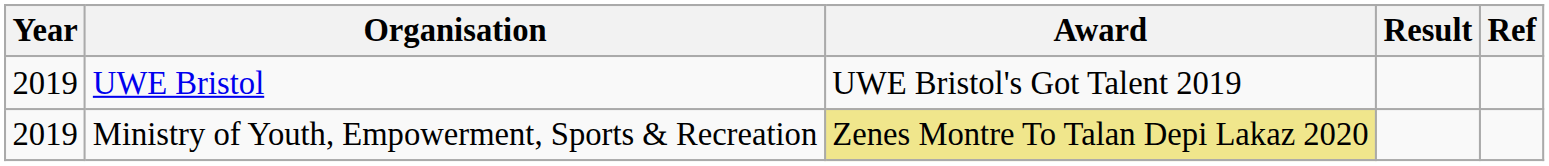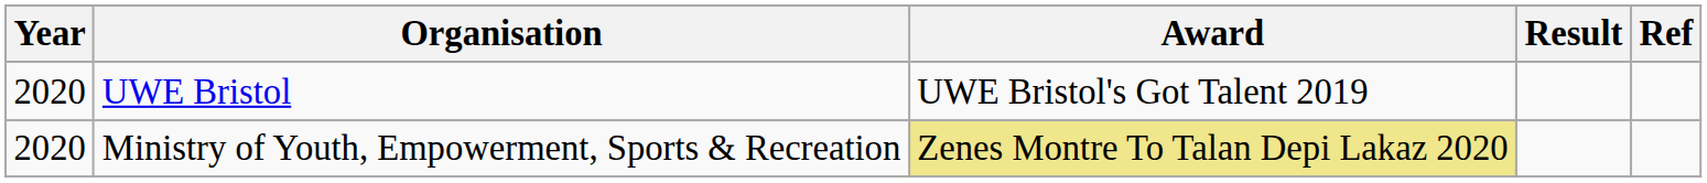 <table class="wikitable sortable">
 <tr>
 <th>Year</th>
 <th>Organisation</th>
 <th>Award</th>
 <th>Result</th>
 <th>Ref</th>
 </tr>
 <tr>
-<td>2019</td>
+<td>2020</td>
 <td><a href='#'>UWE Bristol</a></td>
 <td>UWE Bristol's Got Talent 2019</td>
 <td></td>
 <td></td>
 </tr>
 <tr>
-<td>2019</td>
+<td>2020</td>
 <td>Ministry of Youth, Empowerment, Sports & Recreation</td>
 <td style="background: khaki;">Zenes Montre To Talan Depi Lakaz 2020</td>
 <td></td>
 <td></td>
 </tr>
 </table>
